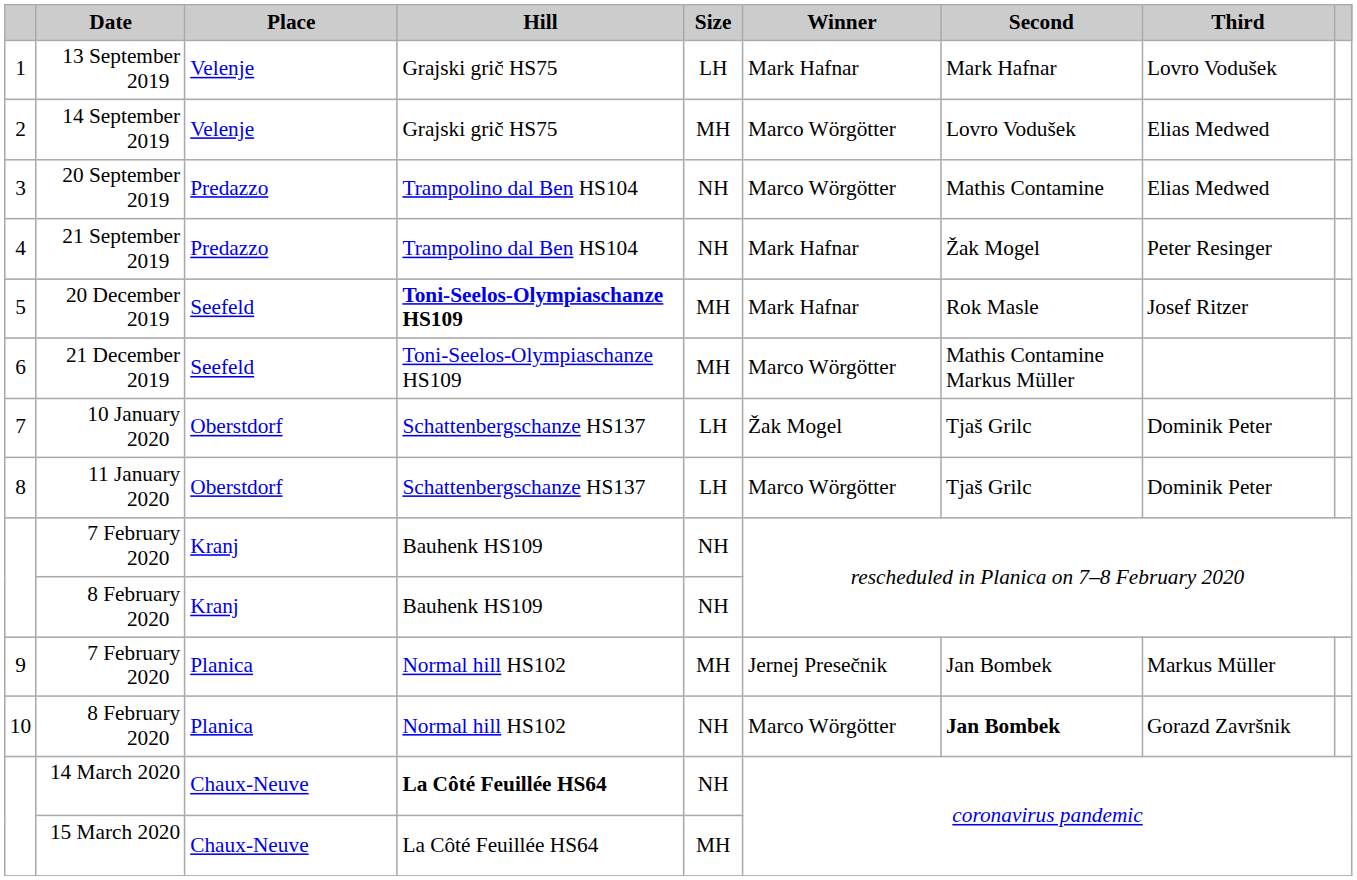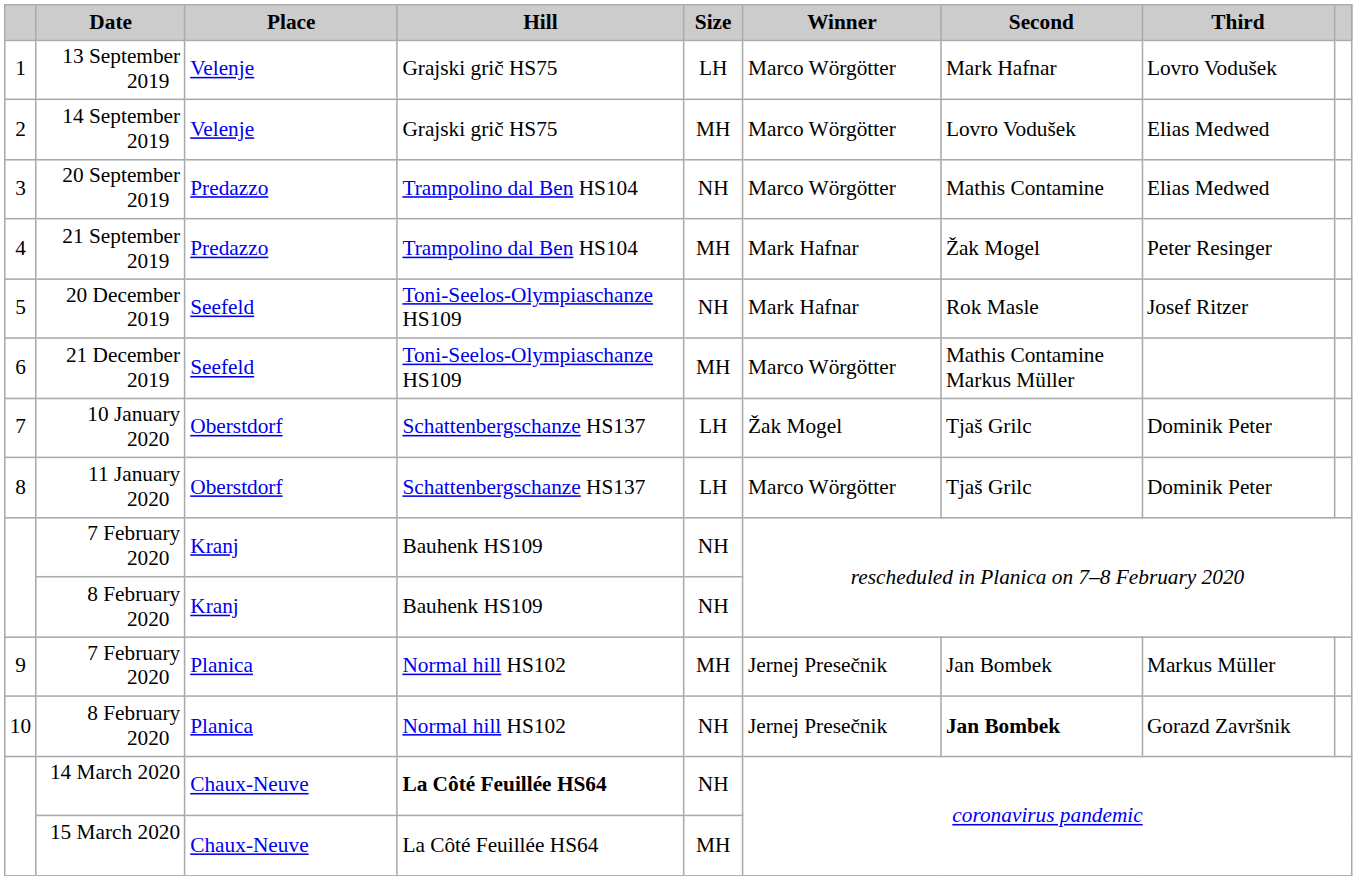 <table class="wikitable plainrowheaders" style="background:#fff; font-size:86%; line-height:16px; border:grey solid 1px; border-collapse:collapse;">
 <tr style="background:#ccc; text-align:center;">
 <th scope="col" style="background:#ccc; width=30 px;"></th>
 <th scope="col" style="background:#ccc; width:120px;">Date</th>
 <th scope="col" style="background:#ccc; width:200px;">Place</th>
 <th scope="col" style="background:#ccc; width:240px;">Hill</th>
 <th scope="col" style="background:#ccc; width:40px;">Size</th>
 <th scope="col" style="background:#ccc; width:185px;">Winner</th>
 <th scope="col" style="background:#ccc; width:185px;">Second</th>
 <th scope="col" style="background:#ccc; width:185px;">Third</th>
 <th scope="col" style="background:#ccc; width:10px;"></th>
 </tr>
 <tr>
 <td align=center>1</td>
 <td align=right>13 September 2019  </td>
 <td> <a href='#'>Velenje</a></td>
 <td>Grajski grič HS75</td>
 <td align=center>LH</td>
-<td> Mark Hafnar</td>
+<td> Marco Wörgötter</td>
 <td> Mark Hafnar</td>
 <td> Lovro Vodušek</td>
 <td></td>
 </tr>
 <tr>
 <td align=center>2</td>
 <td align=right>14 September 2019  </td>
 <td> <a href='#'>Velenje</a></td>
 <td>Grajski grič HS75</td>
 <td align=center>MH</td>
 <td> Marco Wörgötter</td>
 <td> Lovro Vodušek</td>
 <td> Elias Medwed</td>
 <td></td>
 </tr>
 <tr>
 <td align=center>3</td>
 <td align=right>20 September 2019  </td>
 <td> <a href='#'>Predazzo</a></td>
 <td><a href='#'>Trampolino dal Ben</a> HS104</td>
 <td align=center>NH</td>
 <td> Marco Wörgötter</td>
 <td> Mathis Contamine</td>
 <td> Elias Medwed</td>
 <td></td>
 </tr>
 <tr>
 <td align=center>4</td>
 <td align=right>21 September 2019  </td>
 <td> <a href='#'>Predazzo</a></td>
 <td><a href='#'>Trampolino dal Ben</a> HS104</td>
-<td align=center>NH</td>
+<td align=center>MH</td>
 <td> Mark Hafnar</td>
 <td> Žak Mogel</td>
 <td> Peter Resinger</td>
 <td></td>
 </tr>
 <tr>
 <td align=center>5</td>
 <td align=right>20 December 2019  </td>
 <td> <a href='#'>Seefeld</a></td>
-<td><strong><a href='#'>Toni-Seelos-Olympiaschanze</a> HS109</strong></td>
-<td align=center>MH</td>
+<td><a href='#'>Toni-Seelos-Olympiaschanze</a> HS109</td>
+<td align=center>NH</td>
 <td> Mark Hafnar</td>
 <td> Rok Masle</td>
 <td> Josef Ritzer</td>
 <td></td>
 </tr>
 <tr>
 <td align=center>6</td>
 <td align=right>21 December 2019  </td>
 <td> <a href='#'>Seefeld</a></td>
 <td><a href='#'>Toni-Seelos-Olympiaschanze</a> HS109</td>
 <td align=center>MH</td>
 <td> Marco Wörgötter</td>
 <td> Mathis Contamine<br> Markus Müller</td>
 <td></td>
 <td></td>
 </tr>
 <tr>
 <td align=center>7</td>
 <td align=right>10 January 2020  </td>
 <td> <a href='#'>Oberstdorf</a></td>
 <td><a href='#'>Schattenbergschanze</a> HS137</td>
 <td align=center>LH</td>
 <td> Žak Mogel</td>
 <td> Tjaš Grilc</td>
 <td> Dominik Peter</td>
 <td></td>
 </tr>
 <tr>
 <td align=center>8</td>
 <td align=right>11 January 2020  </td>
 <td> <a href='#'>Oberstdorf</a></td>
 <td><a href='#'>Schattenbergschanze</a> HS137</td>
 <td align=center>LH</td>
 <td> Marco Wörgötter</td>
 <td> Tjaš Grilc</td>
 <td> Dominik Peter</td>
 <td></td>
 </tr>
 <tr>
 <td rowspan=2></td>
 <td align=right>7 February 2020  </td>
 <td> <a href='#'>Kranj</a></td>
 <td>Bauhenk HS109</td>
 <td align=center>NH</td>
 <td colspan=4 rowspan=2 align=center><em>rescheduled in Planica on 7–8 February 2020</em></td>
 </tr>
 <tr>
 <td align=right>8 February 2020  </td>
 <td> <a href='#'>Kranj</a></td>
 <td>Bauhenk HS109</td>
 <td align=center>NH</td>
 </tr>
 <tr>
 <td align=center>9</td>
 <td align=right>7 February 2020  </td>
 <td> <a href='#'>Planica</a></td>
 <td><a href='#'>Normal hill</a> HS102</td>
 <td align=center>MH</td>
 <td> Jernej Presečnik</td>
 <td> Jan Bombek</td>
 <td> Markus Müller</td>
 <td></td>
 </tr>
 <tr>
 <td align=center>10</td>
 <td align=right>8 February 2020  </td>
 <td> <a href='#'>Planica</a></td>
 <td><a href='#'>Normal hill</a> HS102</td>
 <td align=center>NH</td>
-<td> Marco Wörgötter</td>
+<td> Jernej Presečnik</td>
 <td><strong> Jan Bombek</strong></td>
 <td> Gorazd Završnik</td>
 <td></td>
 </tr>
 <tr>
 <td rowspan=2></td>
 <td align=right>14 March 2020  </td>
 <td> <a href='#'>Chaux-Neuve</a></td>
 <td><strong>La Côté Feuillée HS64</strong></td>
 <td align=center>NH</td>
 <td colspan=5 rowspan=2 align=center><em><a href='#'>coronavirus pandemic</a></em></td>
 </tr>
 <tr>
 <td align=right>15 March 2020  </td>
 <td> <a href='#'>Chaux-Neuve</a></td>
 <td>La Côté Feuillée HS64</td>
 <td align=center>MH</td>
 </tr>
 </table>
